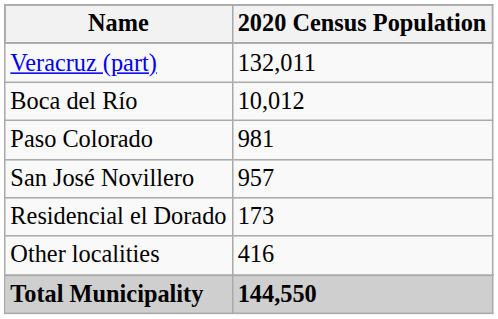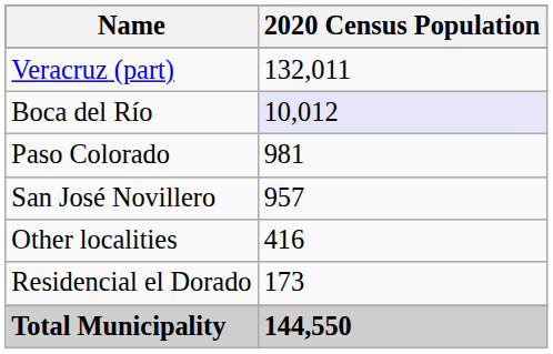 <table class="wikitable">
 <tr style="background:#000000; color:black;">
 <th><strong>Name</strong></th>
 <th><strong>2020 Census Population</strong></th>
 </tr>
 <tr>
 <td><a href='#'>Veracruz (part)</a></td>
 <td>132,011</td>
 </tr>
 <tr>
 <td>Boca del Río</td>
-<td>10,012</td>
+<td style="background: lavender;">10,012</td>
 </tr>
 <tr>
 <td>Paso Colorado</td>
 <td>981</td>
 </tr>
 <tr>
 <td>San José Novillero</td>
 <td>957</td>
 </tr>
 <tr>
+<td>Other localities</td>
+<td>416</td>
+</tr>
+<tr>
 <td>Residencial el Dorado</td>
 <td>173</td>
-</tr>
-<tr>
-<td>Other localities</td>
-<td>416</td>
 </tr>
 <tr>
 </tr>
 <tr style="background:#CFCFCF;">
 <td><strong>Total Municipality</strong></td>
 <td><strong>144,550</strong></td>
 </tr>
 </table>
